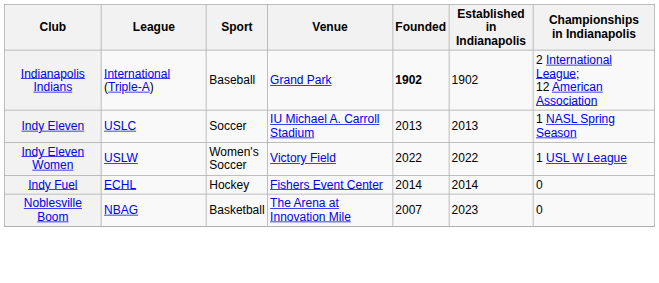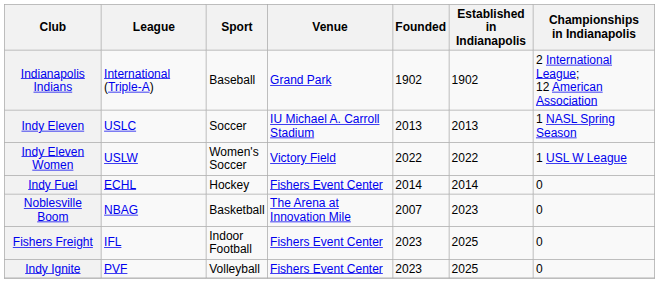 <table class="wikitable sortable">
 <tr>
 <th scope="col">Club</th>
 <th scope="col">League</th>
 <th style="width:60px;">Sport</th>
 <th scope="col">Venue</th>
 <th scope="col">Founded</th>
 <th scope="col">Established<br>in Indianapolis</th>
 <th scope="col">Championships<br>in Indianapolis</th>
 </tr>
 <tr>
 <th scope="row" style="font-weight: normal; text-align: center;"><a href='#'>Indianapolis Indians</a></th>
 <td><a href='#'>International</a> (<a href='#'>Triple-A</a>)</td>
 <td>Baseball</td>
 <td><a href='#'>Grand Park</a></td>
-<td><strong>1902</strong></td>
+<td>1902</td>
 <td>1902</td>
 <td>2 <a href='#'>International League</a>; <br> 12 <a href='#'>American Association</a></td>
 </tr>
 <tr>
 <th scope="row" style="font-weight: normal; text-align: center;"><a href='#'>Indy Eleven</a></th>
 <td><a href='#'>USLC</a></td>
 <td>Soccer</td>
 <td><a href='#'>IU Michael A. Carroll Stadium</a></td>
 <td>2013</td>
 <td>2013</td>
 <td>1 <a href='#'>NASL Spring Season</a></td>
 </tr>
 <tr>
 <th scope="row" style="font-weight: normal; text-align: center;"><a href='#'>Indy Eleven Women</a></th>
 <td><a href='#'>USLW</a></td>
 <td>Women's Soccer</td>
 <td><a href='#'>Victory Field</a></td>
 <td>2022</td>
 <td>2022</td>
 <td>1 <a href='#'>USL W League</a></td>
 </tr>
 <tr>
 <th scope="row" style="font-weight: normal; text-align: center;"><a href='#'>Indy Fuel</a></th>
 <td><a href='#'>ECHL</a></td>
 <td>Hockey</td>
 <td><a href='#'>Fishers Event Center</a></td>
 <td>2014</td>
 <td>2014</td>
 <td>0</td>
 </tr>
 <tr>
 <th scope="row" style="font-weight: normal; text-align: center;"><a href='#'>Noblesville Boom</a></th>
 <td><a href='#'>NBAG</a></td>
 <td>Basketball</td>
 <td><a href='#'>The Arena at Innovation Mile</a></td>
 <td>2007</td>
 <td>2023</td>
 <td>0</td>
 </tr>
 <tr>
+<th scope="row" style="font-weight: normal; text-align: center;"><a href='#'>Fishers Freight</a></th>
+<td><a href='#'>IFL</a></td>
+<td>Indoor Football</td>
+<td><a href='#'>Fishers Event Center</a></td>
+<td>2023</td>
+<td>2025</td>
+<td>0</td>
+</tr>
+<tr>
+<th scope="row" style="font-weight: normal; text-align: center;"><a href='#'>Indy Ignite</a></th>
+<td><a href='#'>PVF</a></td>
+<td>Volleyball</td>
+<td><a href='#'>Fishers Event Center</a></td>
+<td>2023</td>
+<td>2025</td>
+<td>0</td>
+</tr>
+<tr>
 </tr>
 </table>
